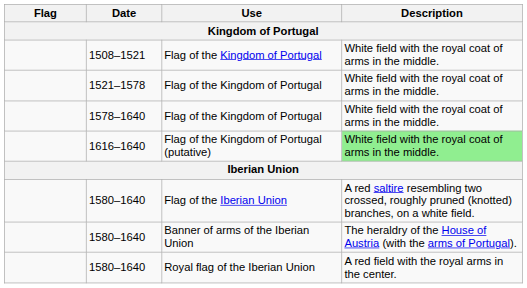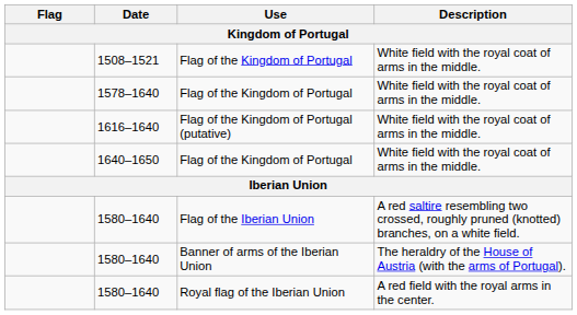 <table class="wikitable">
 <tr>
 <th style="width:110px;">Flag</th>
 <th style="width:100px;">Date</th>
 <th style="width:250px;">Use</th>
 <th style="width:250px;">Description</th>
 </tr>
 <tr>
 <th colspan="4">Kingdom of Portugal</th>
 </tr>
 <tr>
 <td></td>
 <td>1508–1521</td>
 <td>Flag of the <a href='#'>Kingdom of Portugal</a></td>
 <td>White field with the royal coat of arms in the middle.</td>
 </tr>
 <tr>
 <td></td>
-<td>1521–1578</td>
-<td>Flag of the Kingdom of Portugal</td>
-<td>White field with the royal coat of arms in the middle.</td>
-</tr>
-<tr>
-<td></td>
 <td>1578–1640</td>
 <td>Flag of the Kingdom of Portugal</td>
 <td>White field with the royal coat of arms in the middle.</td>
 </tr>
 <tr>
 <td></td>
 <td>1616–1640</td>
 <td>Flag of the Kingdom of Portugal (putative)</td>
-<td style="background: lightgreen;">White field with the royal coat of arms in the middle.</td>
+<td>White field with the royal coat of arms in the middle.</td>
+</tr>
+<tr>
+<td></td>
+<td>1640–1650</td>
+<td>Flag of the Kingdom of Portugal</td>
+<td>White field with the royal coat of arms in the middle.</td>
 </tr>
 <tr>
 <th colspan="4">Iberian Union</th>
 </tr>
 <tr>
 <td></td>
 <td>1580–1640</td>
 <td>Flag of the <a href='#'>Iberian Union</a></td>
 <td>A red <a href='#'>saltire</a> resembling two crossed, roughly pruned (knotted) branches, on a white field.</td>
 </tr>
 <tr>
 <td></td>
 <td>1580–1640</td>
 <td>Banner of arms of the Iberian Union</td>
 <td>The heraldry of the <a href='#'>House of Austria</a> (with the <a href='#'>arms of Portugal</a>).</td>
 </tr>
 <tr>
 <td></td>
 <td>1580–1640</td>
 <td>Royal flag of the Iberian Union</td>
 <td>A red field with the royal arms in the center.</td>
 </tr>
 </table>
